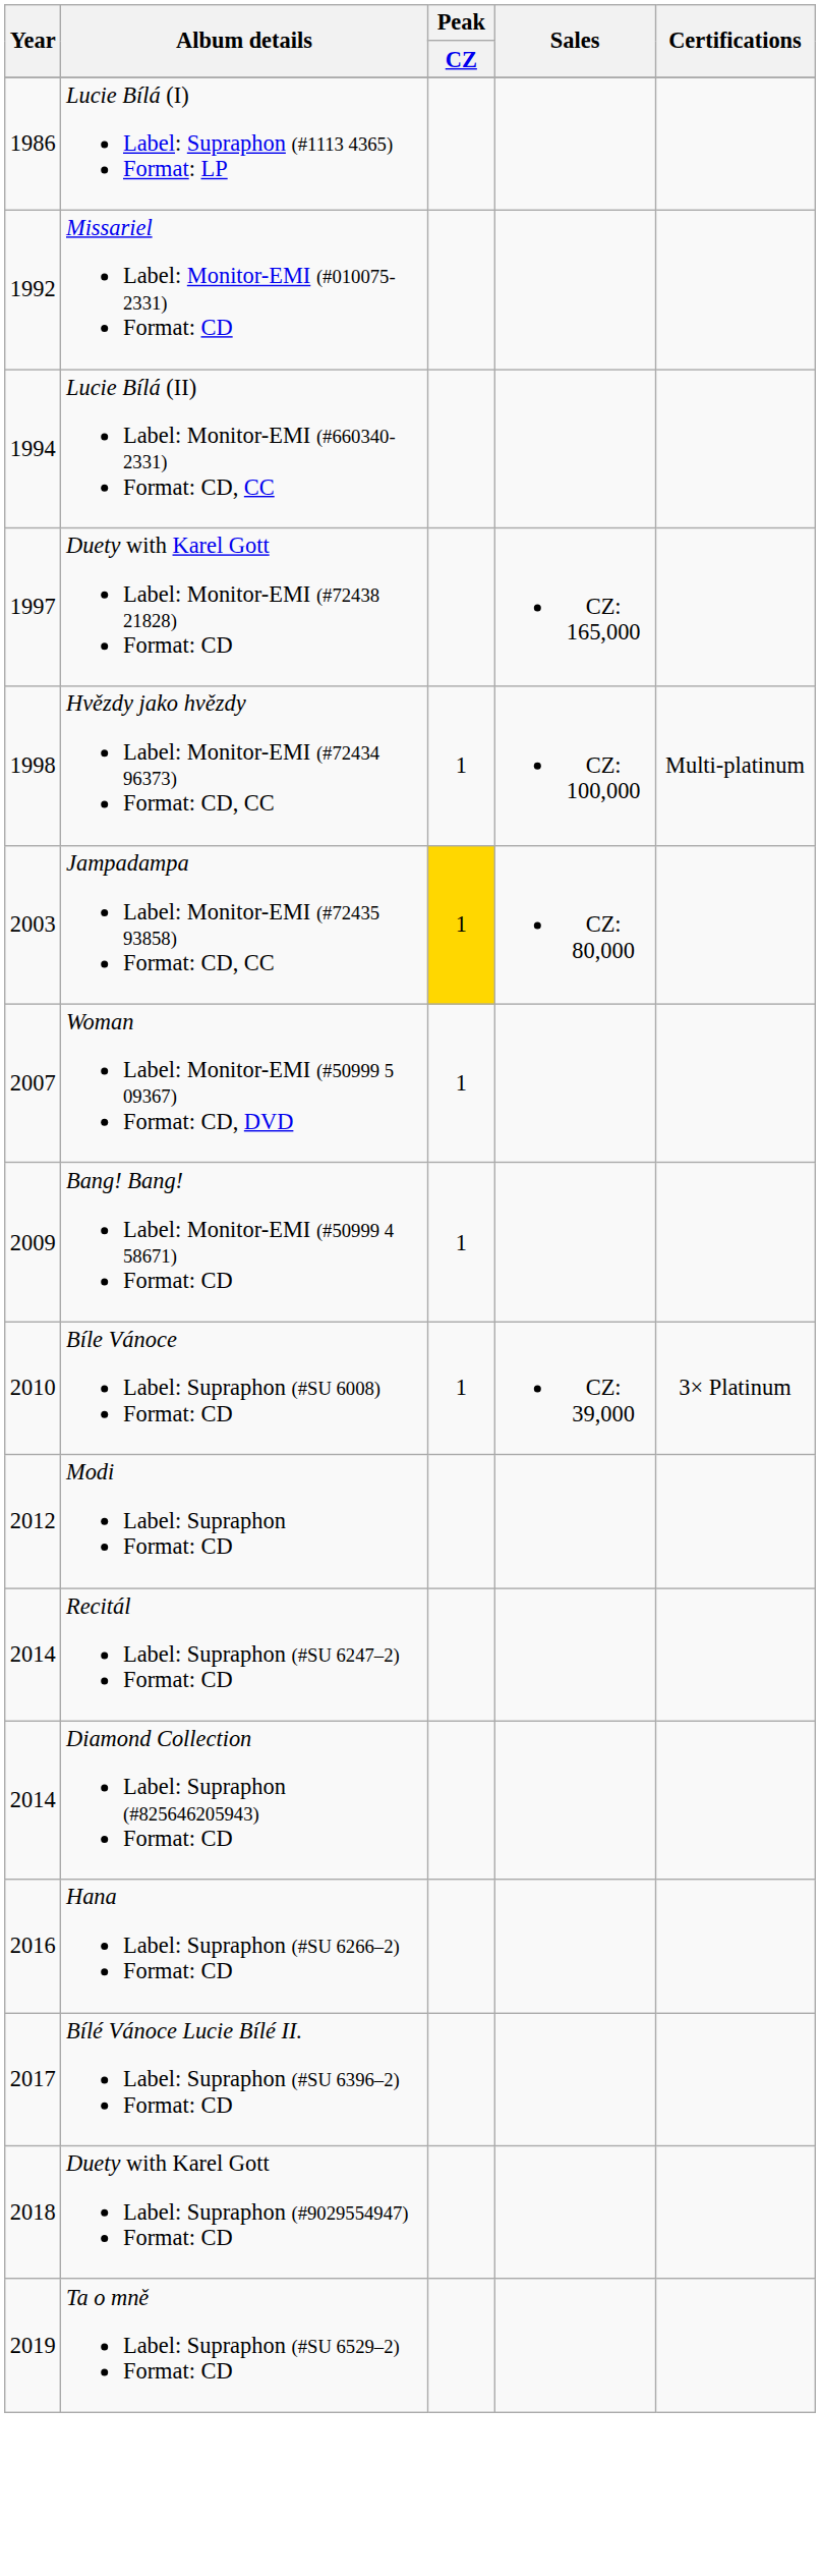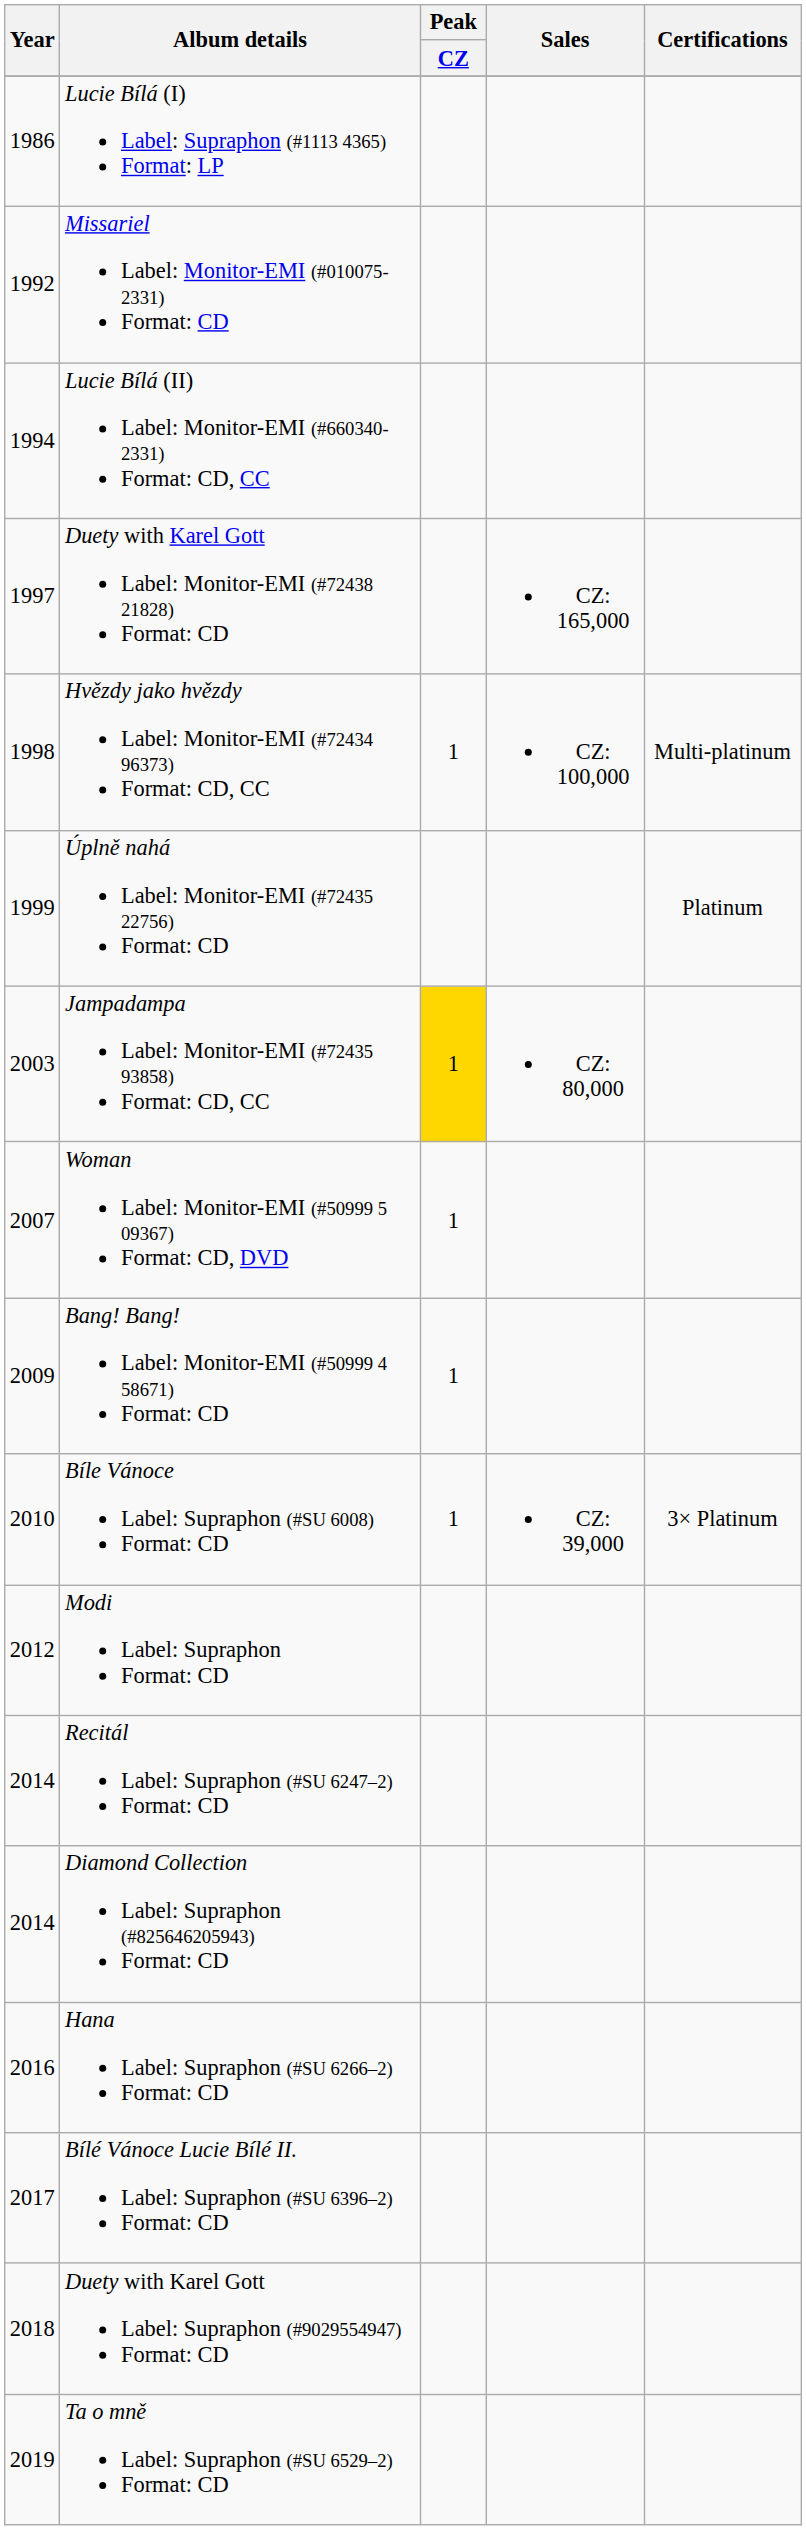 <table class="wikitable" style="text-align:center;">
 <tr>
 <th rowspan="2" width="15">Year</th>
 <th rowspan="2" width="250">Album details</th>
 <th colspan="1" width="40">Peak</th>
 <th rowspan="2" width="105">Sales</th>
 <th rowspan="2" width="105">Certifications</th>
 </tr>
 <tr>
 <th rowspan="1" width="40"><a href='#'>CZ</a></th>
 </tr>
 <tr style="font-size:smaller;">
 </tr>
 <tr>
 <td>1986</td>
 <td align="left"><em>Lucie Bílá</em> (I)<br><ul><li><a href='#'>Label</a>: <a href='#'>Supraphon</a> <small>(#1113 4365)</small></li><li><a href='#'>Format</a>: <a href='#'>LP</a></li></ul></td>
 <td></td>
 <td></td>
 <td></td>
 </tr>
 <tr>
 <td>1992</td>
 <td align="left"><em><a href='#'>Missariel</a></em><br><ul><li>Label: <a href='#'>Monitor-EMI</a> <small>(#010075-2331)</small></li><li>Format: <a href='#'>CD</a></li></ul></td>
 <td></td>
 <td></td>
 <td></td>
 </tr>
 <tr>
 <td>1994</td>
 <td align="left"><em>Lucie Bílá</em> (II)<br><ul><li>Label: Monitor-EMI <small>(#660340-2331)</small></li><li>Format: CD, <a href='#'>CC</a></li></ul></td>
 <td></td>
 <td></td>
 <td></td>
 </tr>
 <tr>
 <td>1997</td>
 <td align="left"><em>Duety</em> with <a href='#'>Karel Gott</a><br><ul><li>Label: Monitor-EMI <small>(#72438 21828)</small></li><li>Format: CD</li></ul></td>
 <td></td>
 <td><br><ul><li>CZ: 165,000</li></ul></td>
 <td></td>
 </tr>
 <tr>
 <td>1998</td>
 <td align="left"><em>Hvězdy jako hvězdy</em><br><ul><li>Label: Monitor-EMI <small>(#72434 96373)</small></li><li>Format: CD, CC</li></ul></td>
 <td>1</td>
 <td><br><ul><li>CZ: 100,000</li></ul></td>
 <td>Multi-platinum</td>
+</tr>
+<tr>
+<td>1999</td>
+<td align="left"><em>Úplně nahá</em><br><ul><li>Label: Monitor-EMI <small>(#72435 22756)</small></li><li>Format: CD</li></ul></td>
+<td></td>
+<td></td>
+<td>Platinum</td>
 </tr>
 <tr>
 <td>2003</td>
 <td align="left"><em>Jampadampa</em><br><ul><li>Label: Monitor-EMI <small>(#72435 93858)</small></li><li>Format: CD, CC</li></ul></td>
 <td style="background: gold;">1</td>
 <td><br><ul><li>CZ: 80,000</li></ul></td>
 <td></td>
 </tr>
 <tr>
 <td>2007</td>
 <td align="left"><em>Woman</em><br><ul><li>Label: Monitor-EMI <small>(#50999 5 09367)</small></li><li>Format: CD, <a href='#'>DVD</a></li></ul></td>
 <td>1</td>
 <td></td>
 <td></td>
 </tr>
 <tr>
 <td>2009</td>
 <td align="left"><em>Bang! Bang!</em><br><ul><li>Label: Monitor-EMI <small>(#50999 4 58671)</small></li><li>Format: CD</li></ul></td>
 <td>1</td>
 <td></td>
 <td></td>
 </tr>
 <tr>
 <td>2010</td>
 <td align="left"><em>Bíle Vánoce</em><br><ul><li>Label: Supraphon <small>(#SU 6008)</small></li><li>Format: CD</li></ul></td>
 <td>1</td>
 <td><br><ul><li>CZ: 39,000</li></ul></td>
 <td>3× Platinum</td>
 </tr>
 <tr>
 <td>2012</td>
 <td align="left"><em>Modi</em><br><ul><li>Label: Supraphon</li><li>Format: CD</li></ul></td>
 <td></td>
 <td></td>
 <td></td>
 </tr>
 <tr>
 <td>2014</td>
 <td align="left"><em>Recitál</em><br><ul><li>Label: Supraphon <small>(#SU 6247–2)</small></li><li>Format: CD</li></ul></td>
 <td></td>
 <td></td>
 <td></td>
 </tr>
 <tr>
 <td>2014</td>
 <td align="left"><em>Diamond Collection</em><br><ul><li>Label: Supraphon <small>(#825646205943)</small></li><li>Format: CD</li></ul></td>
 <td></td>
 <td></td>
 <td></td>
 </tr>
 <tr>
 <td>2016</td>
 <td align="left"><em>Hana</em><br><ul><li>Label: Supraphon <small>(#SU 6266–2)</small></li><li>Format: CD</li></ul></td>
 <td></td>
 <td></td>
 <td></td>
 </tr>
 <tr>
 <td>2017</td>
 <td align="left"><em>Bílé Vánoce Lucie Bílé II.</em><br><ul><li>Label: Supraphon <small>(#SU 6396–2)</small></li><li>Format: CD</li></ul></td>
 <td></td>
 <td></td>
 <td></td>
 </tr>
 <tr>
 <td>2018</td>
 <td align="left"><em>Duety</em> with Karel Gott<br><ul><li>Label: Supraphon <small>(#9029554947)</small></li><li>Format: CD</li></ul></td>
 <td></td>
 <td></td>
 <td></td>
 </tr>
 <tr>
 <td>2019</td>
 <td align="left"><em>Ta o mně</em><br><ul><li>Label: Supraphon <small>(#SU 6529–2)</small></li><li>Format: CD</li></ul></td>
 <td></td>
 <td></td>
 <td></td>
 </tr>
 </table>
